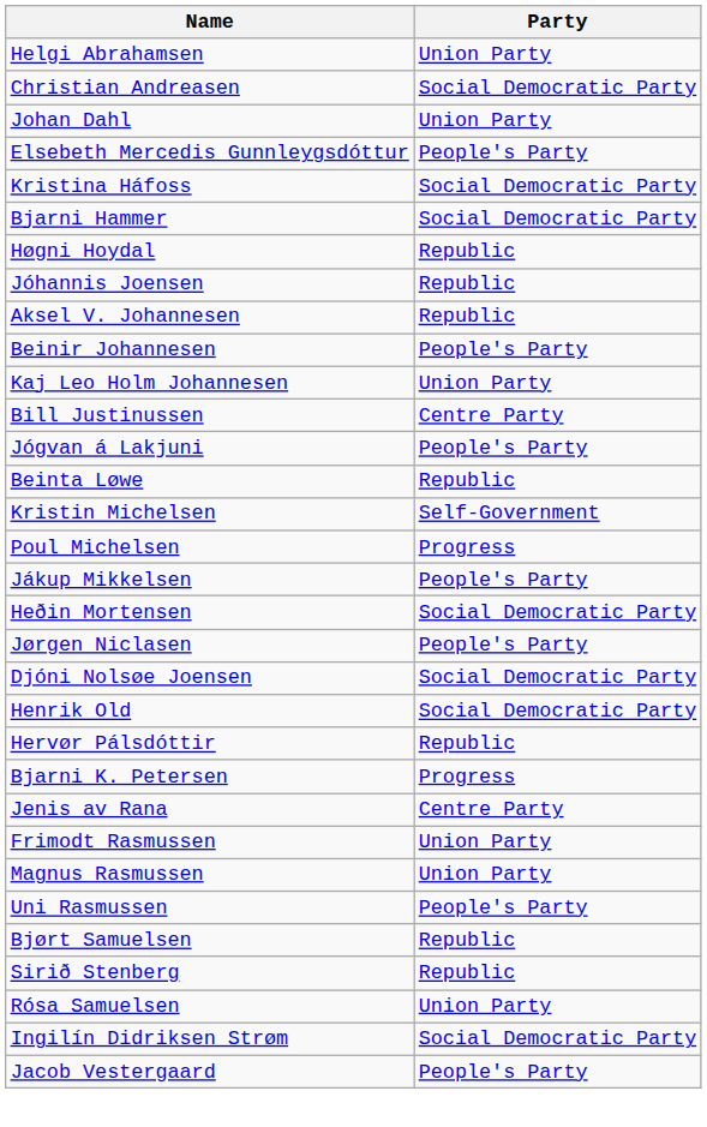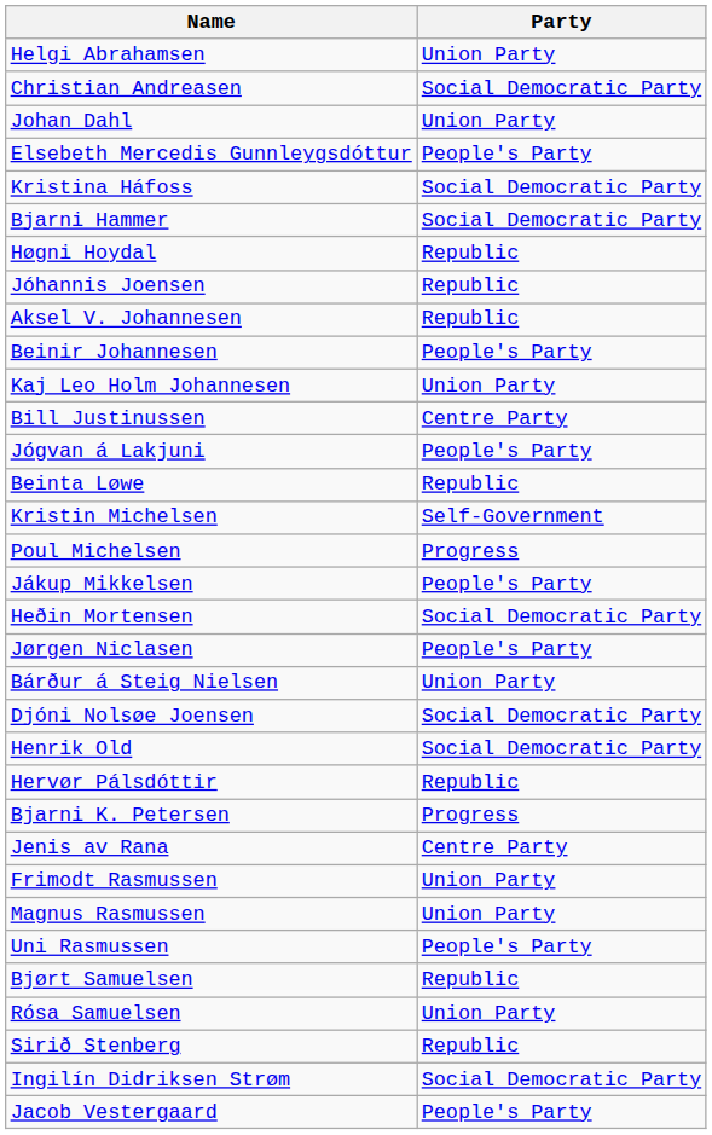 <table class="wikitable sortable">
 <tr>
 <th>Name</th>
 <th>Party</th>
 </tr>
 <tr>
 <td><a href='#'>Helgi Abrahamsen</a></td>
 <td> <a href='#'>Union Party</a></td>
 </tr>
 <tr>
 <td><a href='#'>Christian Andreasen</a></td>
 <td> <a href='#'>Social Democratic Party</a></td>
 </tr>
 <tr>
 <td><a href='#'>Johan Dahl</a></td>
 <td> <a href='#'>Union Party</a></td>
 </tr>
 <tr>
 <td><a href='#'>Elsebeth Mercedis Gunnleygsdóttur</a></td>
 <td> <a href='#'>People's Party</a></td>
 </tr>
 <tr>
 <td><a href='#'>Kristina Háfoss</a></td>
 <td> <a href='#'>Social Democratic Party</a></td>
 </tr>
 <tr>
 <td><a href='#'>Bjarni Hammer</a></td>
 <td> <a href='#'>Social Democratic Party</a></td>
 </tr>
 <tr>
 <td><a href='#'>Høgni Hoydal</a></td>
 <td> <a href='#'>Republic</a></td>
 </tr>
 <tr>
 <td><a href='#'>Jóhannis Joensen</a></td>
 <td> <a href='#'>Republic</a></td>
 </tr>
 <tr>
 <td><a href='#'>Aksel V. Johannesen</a></td>
 <td> <a href='#'>Republic</a></td>
 </tr>
 <tr>
 <td><a href='#'>Beinir Johannesen</a></td>
 <td> <a href='#'>People's Party</a></td>
 </tr>
 <tr>
 <td><a href='#'>Kaj Leo Holm Johannesen</a></td>
 <td> <a href='#'>Union Party</a></td>
 </tr>
 <tr>
 <td><a href='#'>Bill Justinussen</a></td>
 <td> <a href='#'>Centre Party</a></td>
 </tr>
 <tr>
 <td><a href='#'>Jógvan á Lakjuni</a></td>
 <td> <a href='#'>People's Party</a></td>
 </tr>
 <tr>
 <td><a href='#'>Beinta Løwe</a></td>
 <td> <a href='#'>Republic</a></td>
 </tr>
 <tr>
 <td><a href='#'>Kristin Michelsen</a></td>
 <td> <a href='#'>Self-Government</a></td>
 </tr>
 <tr>
 <td><a href='#'>Poul Michelsen</a></td>
 <td> <a href='#'>Progress</a></td>
 </tr>
 <tr>
 <td><a href='#'>Jákup Mikkelsen</a></td>
 <td> <a href='#'>People's Party</a></td>
 </tr>
 <tr>
 <td><a href='#'>Heðin Mortensen</a></td>
 <td> <a href='#'>Social Democratic Party</a></td>
 </tr>
 <tr>
 <td><a href='#'>Jørgen Niclasen</a></td>
 <td> <a href='#'>People's Party</a></td>
 </tr>
 <tr>
+<td><a href='#'>Bárður á Steig Nielsen</a></td>
+<td> <a href='#'>Union Party</a></td>
+</tr>
+<tr>
 <td><a href='#'>Djóni Nolsøe Joensen</a></td>
 <td> <a href='#'>Social Democratic Party</a></td>
 </tr>
 <tr>
 <td><a href='#'>Henrik Old</a></td>
 <td> <a href='#'>Social Democratic Party</a></td>
 </tr>
 <tr>
 <td><a href='#'>Hervør Pálsdóttir</a></td>
 <td> <a href='#'>Republic</a></td>
 </tr>
 <tr>
 <td><a href='#'>Bjarni K. Petersen</a></td>
 <td> <a href='#'>Progress</a></td>
 </tr>
 <tr>
 <td><a href='#'>Jenis av Rana</a></td>
 <td> <a href='#'>Centre Party</a></td>
 </tr>
 <tr>
 <td><a href='#'>Frimodt Rasmussen</a></td>
 <td> <a href='#'>Union Party</a></td>
 </tr>
 <tr>
 <td><a href='#'>Magnus Rasmussen</a></td>
 <td> <a href='#'>Union Party</a></td>
 </tr>
 <tr>
 <td><a href='#'>Uni Rasmussen</a></td>
 <td> <a href='#'>People's Party</a></td>
 </tr>
 <tr>
 <td><a href='#'>Bjørt Samuelsen</a></td>
 <td> <a href='#'>Republic</a></td>
 </tr>
 <tr>
+<td><a href='#'>Rósa Samuelsen</a></td>
+<td> <a href='#'>Union Party</a></td>
+</tr>
+<tr>
 <td><a href='#'>Sirið Stenberg</a></td>
 <td> <a href='#'>Republic</a></td>
-</tr>
-<tr>
-<td><a href='#'>Rósa Samuelsen</a></td>
-<td> <a href='#'>Union Party</a></td>
 </tr>
 <tr>
 <td><a href='#'>Ingilín Didriksen Strøm</a></td>
 <td> <a href='#'>Social Democratic Party</a></td>
 </tr>
 <tr>
 <td><a href='#'>Jacob Vestergaard</a></td>
 <td> <a href='#'>People's Party</a></td>
 </tr>
 </table>
